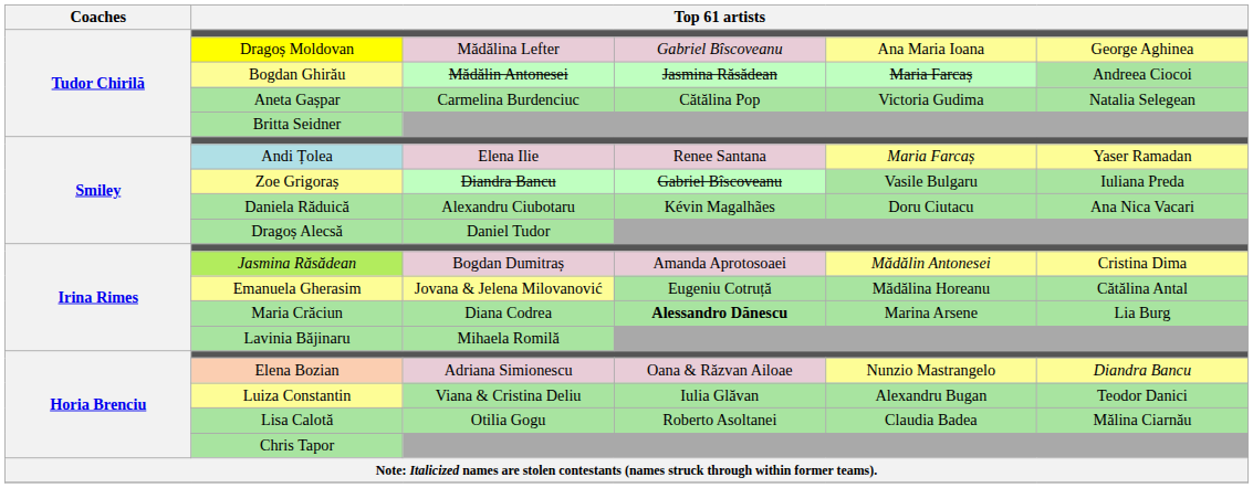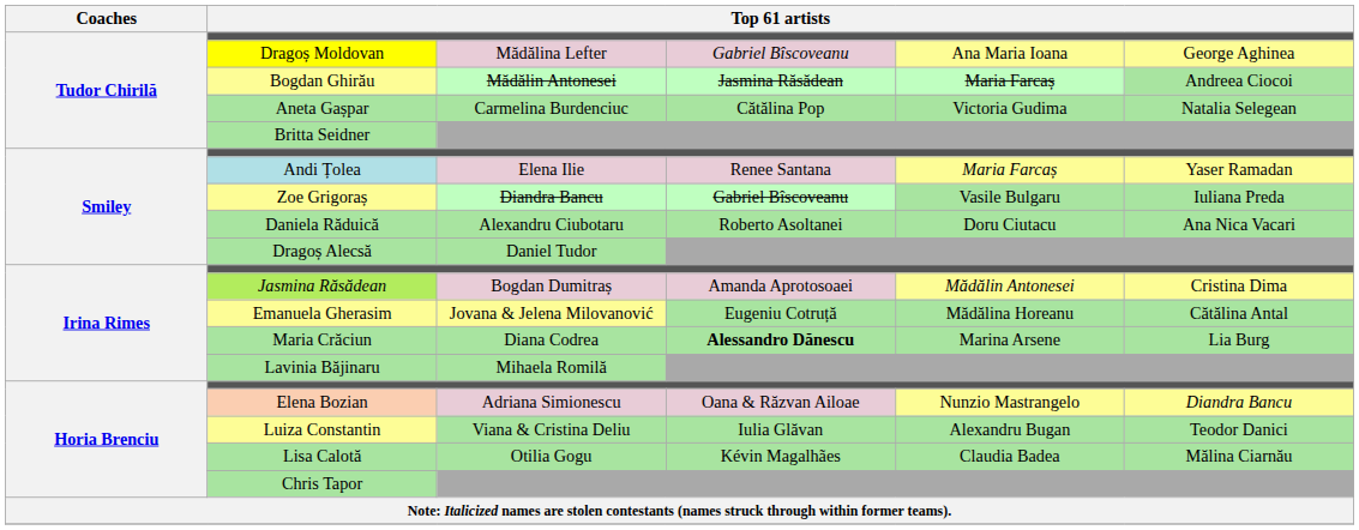 <table class="wikitable" style="text-align:center; width:100%;">
 <tr>
 <th scope="col" style="width:15%;">Coaches</th>
 <th colspan="7" style="width:85%">Top 61 artists</th>
 </tr>
 <tr>
 <th rowspan="5"><a href='#'>Tudor Chirilă</a></th>
 <td colspan="6" style="background:#555;"></td>
 </tr>
 <tr>
 <td width="17%" bgcolor="yellow">Dragoș Moldovan</td>
 <td width="17%" bgcolor="#E8CCD7">Mădălina Lefter</td>
 <td width="17%" bgcolor="#E8CCD7"><em>Gabriel Bîscoveanu</em></td>
 <td width="17%" bgcolor="FDFD96">Ana Maria Ioana</td>
 <td width="17%" bgcolor="FDFD96">George Aghinea</td>
 </tr>
 <tr>
 <td bgcolor="FDFD96">Bogdan Ghirău</td>
 <td style="background:#BFFFC0;"><s>Mădălin Antonesei</s></td>
 <td style="background:#BFFFC0;"><s>Jasmina Răsădean</s></td>
 <td style="background:#BFFFC0;"><s>Maria Farcaș</s></td>
 <td bgcolor="#A8E4A0">Andreea Ciocoi</td>
 </tr>
 <tr>
 <td bgcolor="#A8E4A0">Aneta Gașpar</td>
 <td bgcolor="#A8E4A0">Carmelina Burdenciuc</td>
 <td bgcolor="#A8E4A0">Cătălina Pop</td>
 <td bgcolor="#A8E4A0">Victoria Gudima</td>
 <td bgcolor="#A8E4A0">Natalia Selegean</td>
 </tr>
 <tr>
 <td bgcolor="#A8E4A0">Britta Seidner</td>
 <td colspan="4" bgcolor="darkgrey"></td>
 </tr>
 <tr>
 <th rowspan="5"><a href='#'>Smiley</a></th>
 <td colspan="6" style="background:#555;"></td>
 </tr>
 <tr>
 <td bgcolor="#B0E0E6">Andi Țolea</td>
 <td bgcolor="#E8CCD7">Elena Ilie</td>
 <td bgcolor="#E8CCD7">Renee Santana</td>
 <td bgcolor="FDFD96"><em>Maria Farcaș</em></td>
 <td bgcolor="FDFD96">Yaser Ramadan</td>
 </tr>
 <tr>
 <td bgcolor="FDFD96">Zoe Grigoraș</td>
 <td style="background:#BFFFC0;"><s>Diandra Bancu</s></td>
 <td style="background:#BFFFC0;"><s>Gabriel Bîscoveanu</s></td>
 <td bgcolor="#A8E4A0">Vasile Bulgaru</td>
 <td bgcolor="#A8E4A0">Iuliana Preda</td>
 </tr>
 <tr>
 <td bgcolor="#A8E4A0">Daniela Răduică</td>
 <td bgcolor="#A8E4A0">Alexandru Ciubotaru</td>
-<td bgcolor="#A8E4A0">Kévin Magalhães</td>
+<td bgcolor="#A8E4A0">Roberto Asoltanei</td>
 <td bgcolor="#A8E4A0">Doru Ciutacu</td>
 <td bgcolor="#A8E4A0">Ana Nica Vacari</td>
 </tr>
 <tr>
 <td bgcolor="#A8E4A0">Dragoș Alecsă</td>
 <td bgcolor="#A8E4A0">Daniel Tudor</td>
 <td colspan="3" bgcolor="darkgrey"></td>
 </tr>
 <tr>
 <th rowspan="5"><a href='#'>Irina Rimes</a></th>
 <td colspan="6" style="background:#555;"></td>
 </tr>
 <tr>
 <td bgcolor="#B2EC5D"><em>Jasmina Răsădean</em></td>
 <td bgcolor="#E8CCD7">Bogdan Dumitraș</td>
 <td bgcolor="#E8CCD7">Amanda Aprotosoaei</td>
 <td bgcolor="FDFD96"><em>Mădălin Antonesei</em></td>
 <td bgcolor="FDFD96">Cristina Dima</td>
 </tr>
 <tr>
 <td bgcolor="FDFD96">Emanuela Gherasim</td>
 <td bgcolor="FDFD96">Jovana & Jelena Milovanović</td>
 <td bgcolor="#A8E4A0">Eugeniu Cotruță</td>
 <td bgcolor="#A8E4A0">Mădălina Horeanu</td>
 <td bgcolor="#A8E4A0">Cătălina Antal</td>
 </tr>
 <tr>
 <td bgcolor="#A8E4A0">Maria Crăciun</td>
 <td bgcolor="#A8E4A0">Diana Codrea</td>
 <td bgcolor="#A8E4A0"><strong>Alessandro Dănescu</strong></td>
 <td bgcolor="#A8E4A0">Marina Arsene</td>
 <td bgcolor="#A8E4A0">Lia Burg</td>
 </tr>
 <tr>
 <td bgcolor="#A8E4A0">Lavinia Băjinaru</td>
 <td bgcolor="#A8E4A0">Mihaela Romilă</td>
 <td colspan="3" bgcolor="darkgrey"></td>
 </tr>
 <tr>
 <th rowspan="5"><a href='#'>Horia Brenciu</a></th>
 <td colspan="6" style="background:#555;"></td>
 </tr>
 <tr>
 <td bgcolor="#FBCEB1">Elena Bozian</td>
 <td bgcolor="#E8CCD7">Adriana Simionescu</td>
 <td bgcolor="#E8CCD7">Oana & Răzvan Ailoae</td>
 <td bgcolor="FDFD96">Nunzio Mastrangelo</td>
 <td bgcolor="FDFD96"><em>Diandra Bancu</em></td>
 </tr>
 <tr>
 <td bgcolor="FDFD96">Luiza Constantin</td>
 <td bgcolor="#A8E4A0">Viana & Cristina Deliu</td>
 <td bgcolor="#A8E4A0">Iulia Glăvan</td>
 <td bgcolor="#A8E4A0">Alexandru Bugan</td>
 <td bgcolor="#A8E4A0">Teodor Danici</td>
 </tr>
 <tr>
 <td bgcolor="#A8E4A0">Lisa Calotă</td>
 <td bgcolor="#A8E4A0">Otilia Gogu</td>
-<td bgcolor="#A8E4A0">Roberto Asoltanei</td>
+<td bgcolor="#A8E4A0">Kévin Magalhães</td>
 <td bgcolor="#A8E4A0">Claudia Badea</td>
 <td bgcolor="#A8E4A0">Mălina Ciarnău</td>
 </tr>
 <tr>
 <td bgcolor="#A8E4A0">Chris Tapor</td>
 <td colspan="4" bgcolor="darkgrey"></td>
 </tr>
 <tr>
 <th colspan="7"><small>Note: <em>Italicized</em> names are stolen contestants (names struck through within former teams).</small></th>
 </tr>
 <tr>
 </tr>
 </table>
